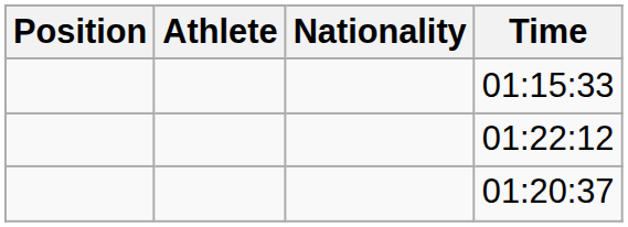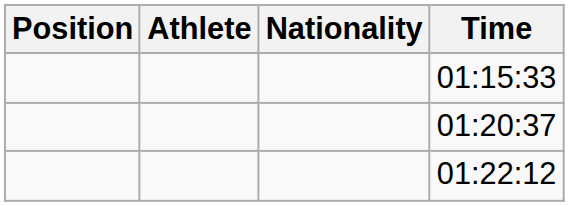 <table class="wikitable sortable">
 <tr>
 <th scope="col">Position</th>
 <th scope="col">Athlete</th>
 <th scope="col">Nationality</th>
 <th scope="col">Time</th>
 </tr>
 <tr>
 <td align=center></td>
 <td></td>
 <td></td>
 <td>01:15:33</td>
 </tr>
 <tr>
 <td align=center></td>
 <td></td>
 <td></td>
-<td>01:22:12</td>
+<td>01:20:37</td>
 </tr>
 <tr>
 <td align=center></td>
 <td></td>
 <td></td>
-<td>01:20:37</td>
+<td>01:22:12</td>
 </tr>
 </table>
